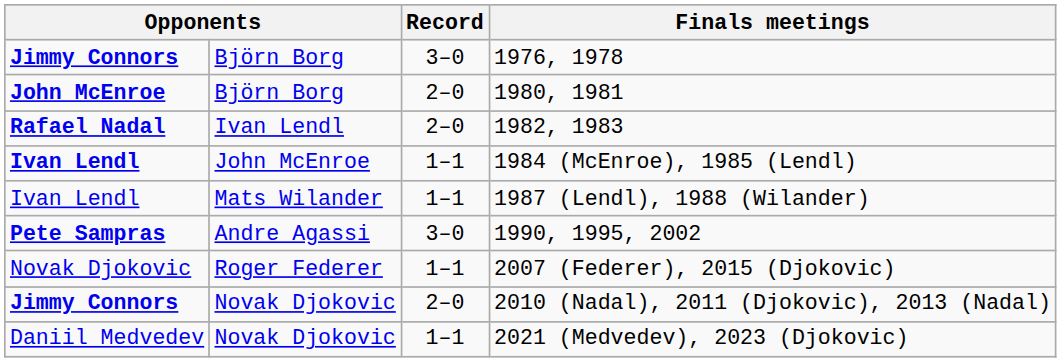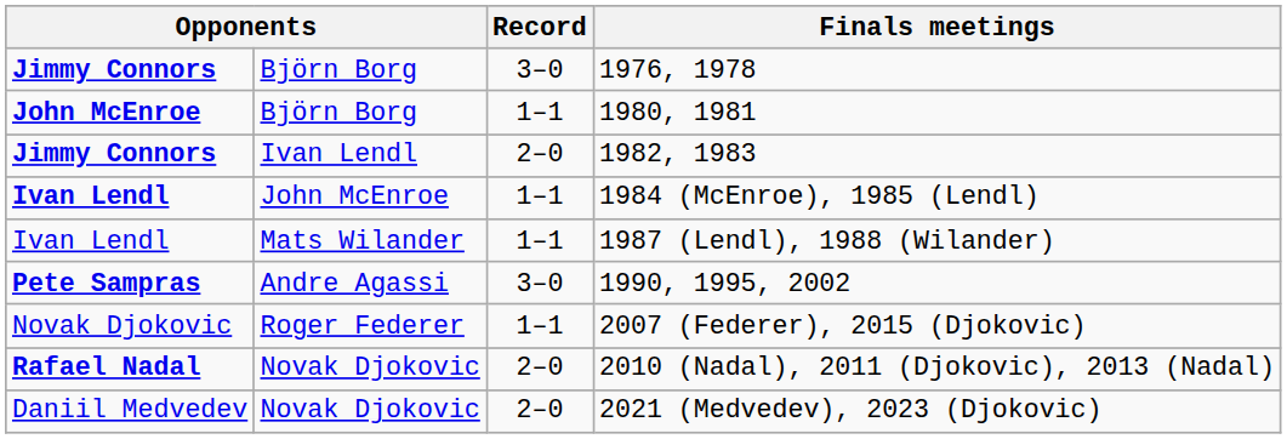 <table class="wikitable">
 <tr>
 <th colspan=2>Opponents</th>
 <th>Record</th>
 <th>Finals meetings</th>
 </tr>
 <tr>
 <td> <strong><a href='#'>Jimmy Connors</a></strong></td>
 <td> <a href='#'>Björn Borg</a></td>
 <td align=center>3–0</td>
 <td>1976, 1978</td>
 </tr>
 <tr>
 <td> <strong><a href='#'>John McEnroe</a></strong></td>
 <td> <a href='#'>Björn Borg</a></td>
-<td align=center>2–0</td>
+<td align=center>1–1</td>
 <td>1980, 1981</td>
 </tr>
 <tr>
-<td> <strong><a href='#'>Rafael Nadal</a></strong></td>
+<td> <strong><a href='#'>Jimmy Connors</a></strong></td>
 <td> <a href='#'>Ivan Lendl</a></td>
 <td align=center>2–0</td>
 <td>1982, 1983</td>
 </tr>
 <tr>
 <td><strong> <a href='#'>Ivan Lendl</a></strong></td>
 <td> <a href='#'>John McEnroe</a></td>
 <td align=center>1–1</td>
 <td>1984 (McEnroe), 1985 (Lendl)</td>
 </tr>
 <tr>
 <td> <a href='#'>Ivan Lendl</a></td>
 <td> <a href='#'>Mats Wilander</a></td>
 <td align=center>1–1</td>
 <td>1987 (Lendl), 1988 (Wilander)</td>
 </tr>
 <tr>
 <td> <strong><a href='#'>Pete Sampras</a></strong></td>
 <td> <a href='#'>Andre Agassi</a></td>
 <td align=center>3–0</td>
 <td>1990, 1995, 2002</td>
 </tr>
 <tr>
 <td> <a href='#'>Novak Djokovic</a></td>
 <td> <a href='#'>Roger Federer</a></td>
 <td align=center>1–1</td>
 <td>2007 (Federer), 2015 (Djokovic)</td>
 </tr>
 <tr>
-<td> <strong><a href='#'>Jimmy Connors</a></strong></td>
+<td> <strong><a href='#'>Rafael Nadal</a></strong></td>
 <td> <a href='#'>Novak Djokovic</a></td>
 <td align=center>2–0</td>
 <td>2010 (Nadal), 2011 (Djokovic), 2013 (Nadal)</td>
 </tr>
 <tr>
 <td> <a href='#'>Daniil Medvedev</a></td>
 <td> <a href='#'>Novak Djokovic</a></td>
-<td align=center>1–1</td>
+<td align=center>2–0</td>
 <td>2021 (Medvedev), 2023 (Djokovic)</td>
 </tr>
 </table>
